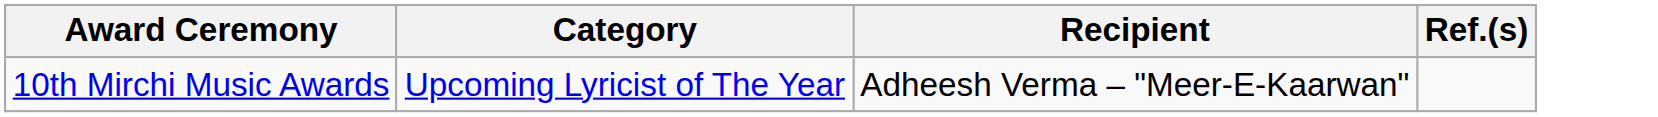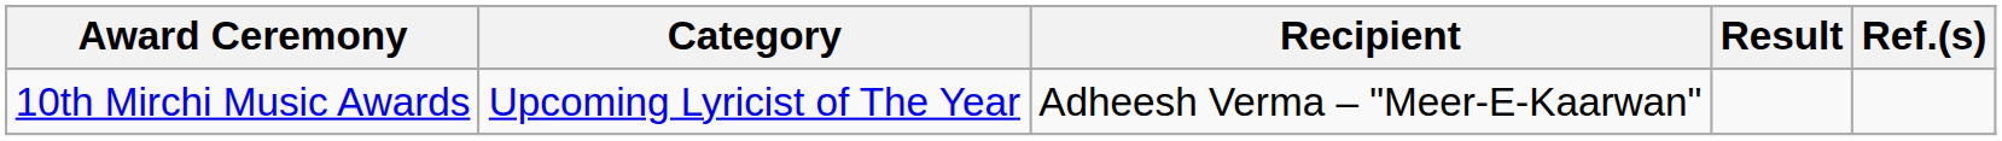 <table class="wikitable">
 <tr>
 <th>Award Ceremony</th>
 <th>Category</th>
 <th>Recipient</th>
+<th>Result</th>
 <th>Ref.(s)</th>
 </tr>
 <tr>
 <td><a href='#'>10th Mirchi Music Awards</a></td>
 <td><a href='#'>Upcoming Lyricist of The Year</a></td>
 <td>Adheesh Verma – "Meer-E-Kaarwan"</td>
 <td></td>
+<td></td>
 </tr>
 </table>
